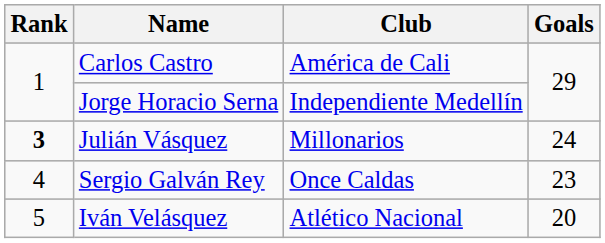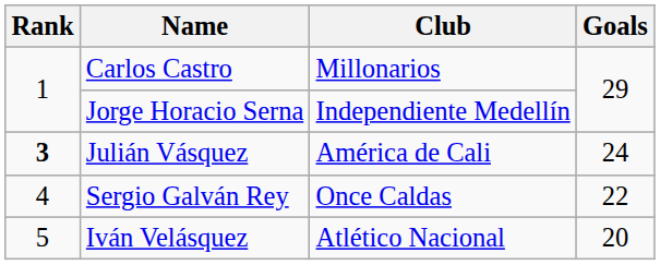 <table class="wikitable" border="1">
 <tr>
 <th>Rank</th>
 <th>Name</th>
 <th>Club</th>
 <th>Goals</th>
 </tr>
 <tr>
 <td rowspan=2 align=center>1</td>
 <td> <a href='#'>Carlos Castro</a></td>
-<td><a href='#'>América de Cali</a></td>
+<td><a href='#'>Millonarios</a></td>
 <td rowspan=2 align=center>29</td>
 </tr>
 <tr>
 <td> <a href='#'>Jorge Horacio Serna</a></td>
 <td><a href='#'>Independiente Medellín</a></td>
 </tr>
 <tr>
 <td align=center><strong>3</strong></td>
 <td> <a href='#'>Julián Vásquez</a></td>
-<td><a href='#'>Millonarios</a></td>
+<td><a href='#'>América de Cali</a></td>
 <td align=center>24</td>
 </tr>
 <tr>
 <td align=center>4</td>
 <td> <a href='#'>Sergio Galván Rey</a></td>
 <td><a href='#'>Once Caldas</a></td>
-<td align=center>23</td>
+<td align=center>22</td>
 </tr>
 <tr>
 <td align=center>5</td>
 <td> <a href='#'>Iván Velásquez</a></td>
 <td><a href='#'>Atlético Nacional</a></td>
 <td align=center>20</td>
 </tr>
 </table>
